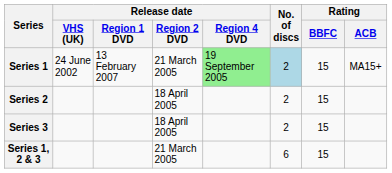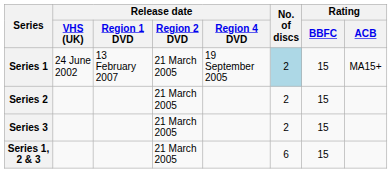 <table class="wikitable">
 <tr>
 <th rowspan="2">Series</th>
 <th colspan="4">Release date</th>
 <th rowspan="2">No. of<br>discs</th>
 <th colspan="2">Rating</th>
 </tr>
 <tr>
 <th><a href='#'>VHS</a> (UK)</th>
 <th><a href='#'>Region 1</a> DVD</th>
 <th><a href='#'>Region 2</a> DVD</th>
 <th><a href='#'>Region 4</a> DVD</th>
 <th width="60"><a href='#'>BBFC</a></th>
 <th width="60"><a href='#'>ACB</a></th>
 </tr>
 <tr>
 <th>Series 1</th>
 <td>24 June 2002</td>
 <td>13 February 2007</td>
 <td>21 March 2005</td>
-<td style="background: lightgreen;">19 September 2005</td>
+<td>19 September 2005</td>
 <td align="center" style="background: lightblue;">2</td>
 <td align="center">15</td>
 <td align="center">MA15+</td>
 </tr>
 <tr>
 <th>Series 2</th>
 <td></td>
 <td></td>
-<td>18 April 2005</td>
+<td>21 March 2005</td>
 <td></td>
 <td align="center">2</td>
 <td align="center">15</td>
 <td></td>
 </tr>
 <tr>
 <th>Series 3</th>
 <td></td>
 <td></td>
-<td>18 April 2005</td>
+<td>21 March 2005</td>
 <td></td>
 <td align="center">2</td>
 <td align="center">15</td>
 <td></td>
 </tr>
 <tr>
 <th>Series 1, 2 & 3</th>
 <td></td>
 <td></td>
 <td>21 March 2005</td>
 <td></td>
 <td align="center">6</td>
 <td align="center">15</td>
 <td></td>
 </tr>
 </table>
